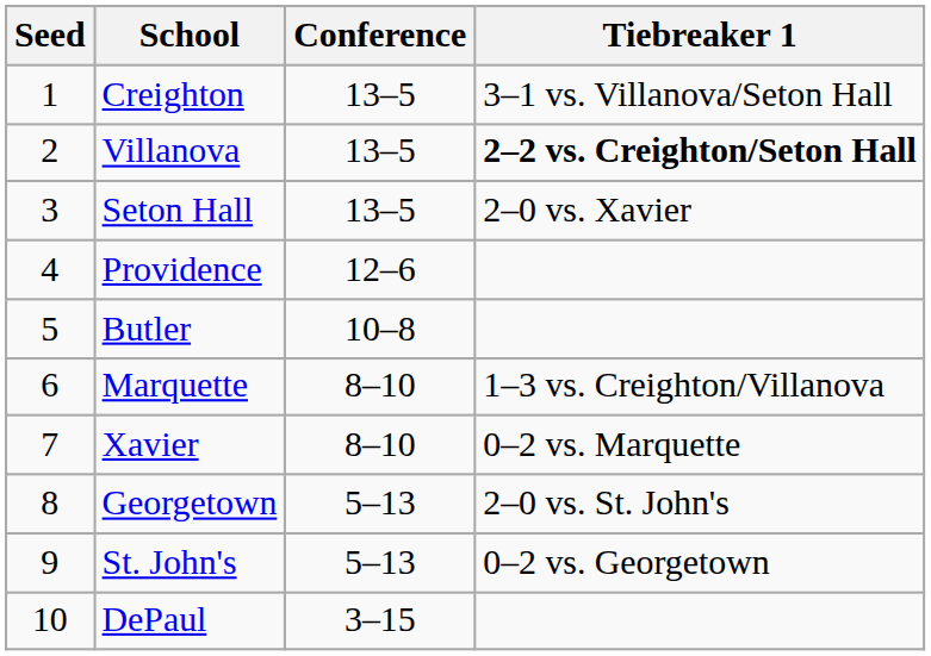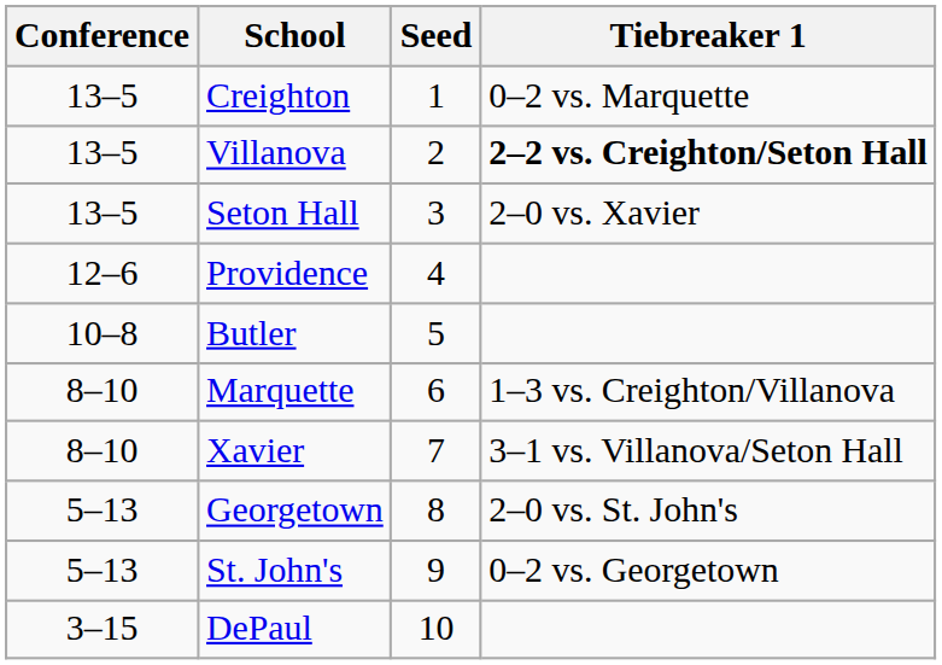 <table class="wikitable" style="white-space:nowrap; font-size:90%;text-align:center">
 <tr>
+<th>Conference</th>
+<th>School</th>
 <th>Seed</th>
-<th>School</th>
-<th>Conference</th>
 <th>Tiebreaker 1</th>
 </tr>
 <tr>
+<td>13–5</td>
+<td align=left><a href='#'>Creighton</a></td>
 <td>1</td>
-<td align=left><a href='#'>Creighton</a></td>
+<td align=left>0–2 vs. Marquette</td>
+</tr>
+<tr>
 <td>13–5</td>
+<td align=left><a href='#'>Villanova</a></td>
+<td>2</td>
+<td align=left><strong>2–2 vs. Creighton/Seton Hall</strong></td>
+</tr>
+<tr>
+<td>13–5</td>
+<td align=left><a href='#'>Seton Hall</a></td>
+<td>3</td>
+<td align=left>2–0 vs. Xavier</td>
+</tr>
+<tr>
+<td>12–6</td>
+<td align=left><a href='#'>Providence</a></td>
+<td>4</td>
+<td align=left></td>
+</tr>
+<tr>
+<td>10–8</td>
+<td align=left><a href='#'>Butler</a></td>
+<td>5</td>
+<td align=left></td>
+</tr>
+<tr>
+<td>8–10</td>
+<td align=left><a href='#'>Marquette</a></td>
+<td>6</td>
+<td align=left>1–3 vs. Creighton/Villanova</td>
+</tr>
+<tr>
+<td>8–10</td>
+<td align=left><a href='#'>Xavier</a></td>
+<td>7</td>
 <td align=left>3–1 vs. Villanova/Seton Hall</td>
 </tr>
 <tr>
-<td>2</td>
-<td align=left><a href='#'>Villanova</a></td>
-<td>13–5</td>
-<td align=left><strong>2–2 vs. Creighton/Seton Hall</strong></td>
-</tr>
-<tr>
-<td>3</td>
-<td align=left><a href='#'>Seton Hall</a></td>
-<td>13–5</td>
-<td align=left>2–0 vs. Xavier</td>
-</tr>
-<tr>
-<td>4</td>
-<td align=left><a href='#'>Providence</a></td>
-<td>12–6</td>
-<td align=left></td>
-</tr>
-<tr>
-<td>5</td>
-<td align=left><a href='#'>Butler</a></td>
-<td>10–8</td>
-<td align=left></td>
-</tr>
-<tr>
-<td>6</td>
-<td align=left><a href='#'>Marquette</a></td>
-<td>8–10</td>
-<td align=left>1–3 vs. Creighton/Villanova</td>
-</tr>
-<tr>
-<td>7</td>
-<td align=left><a href='#'>Xavier</a></td>
-<td>8–10</td>
-<td align=left>0–2 vs. Marquette</td>
-</tr>
-<tr>
+<td>5–13</td>
+<td align=left><a href='#'>Georgetown</a></td>
 <td>8</td>
-<td align=left><a href='#'>Georgetown</a></td>
-<td>5–13</td>
 <td align=left>2–0 vs. St. John's</td>
 </tr>
 <tr>
+<td>5–13</td>
+<td align=left><a href='#'>St. John's</a></td>
 <td>9</td>
-<td align=left><a href='#'>St. John's</a></td>
-<td>5–13</td>
 <td align=left>0–2 vs. Georgetown</td>
 </tr>
 <tr>
+<td>3–15</td>
+<td align=left><a href='#'>DePaul</a></td>
 <td>10</td>
-<td align=left><a href='#'>DePaul</a></td>
-<td>3–15</td>
 <td align=left></td>
 </tr>
 </table>
